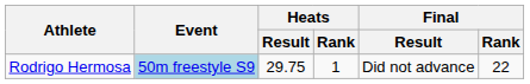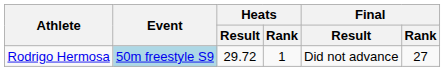 <table class=wikitable style="font-size:95%">
 <tr>
 <th rowspan="2">Athlete</th>
 <th rowspan="2">Event</th>
 <th colspan="2">Heats</th>
 <th colspan="2">Final</th>
 </tr>
 <tr>
 <th>Result</th>
 <th>Rank</th>
 <th>Result</th>
 <th>Rank</th>
 </tr>
 <tr align=center>
 <td rowspan=3 align=left><a href='#'>Rodrigo Hermosa</a></td>
 <td align=left style="background: lightblue;"><a href='#'>50m freestyle S9</a></td>
-<td>29.75</td>
+<td>29.72</td>
 <td>1</td>
 <td>Did not advance</td>
-<td>22</td>
+<td>27</td>
 </tr>
 </table>
